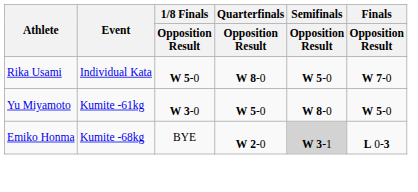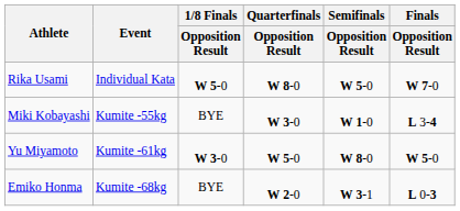 <table class=wikitable style="font-size:90%">
 <tr>
 <th rowspan=2>Athlete</th>
 <th rowspan=2>Event</th>
 <th>1/8 Finals</th>
 <th>Quarterfinals</th>
 <th>Semifinals</th>
 <th>Finals</th>
 </tr>
 <tr>
 <th>Opposition<br>Result</th>
 <th>Opposition<br>Result</th>
 <th>Opposition<br>Result</th>
 <th>Opposition<br>Result</th>
 </tr>
 <tr>
 <td><a href='#'>Rika Usami</a></td>
 <td><a href='#'>Individual Kata</a></td>
 <td align=center><br><strong>W</strong> <strong>5</strong>-0</td>
 <td align=center><br><strong>W</strong> <strong>8</strong>-0</td>
 <td align=center><br><strong>W</strong> <strong>5</strong>-0</td>
 <td align=center><br><strong>W</strong> <strong>7</strong>-0<br></td>
 </tr>
 <tr>
+<td><a href='#'>Miki Kobayashi</a></td>
+<td><a href='#'>Kumite -55kg</a></td>
+<td align=center>BYE</td>
+<td align=center><br><strong>W</strong> <strong>3</strong>-0</td>
+<td align=center><br><strong>W</strong> <strong>1</strong>-0</td>
+<td align=center><br><strong>L</strong> 3-<strong>4</strong><br></td>
+</tr>
+<tr>
 <td><a href='#'>Yu Miyamoto</a></td>
 <td><a href='#'>Kumite -61kg</a></td>
 <td align=center><br><strong>W</strong> <strong>3</strong>-0</td>
 <td align=center><br><strong>W</strong> <strong>5</strong>-0</td>
 <td align=center><br><strong>W</strong> <strong>8</strong>-0</td>
 <td align=center><br><strong>W</strong> <strong>5</strong>-0<br></td>
 </tr>
 <tr>
 <td><a href='#'>Emiko Honma</a></td>
 <td><a href='#'>Kumite -68kg</a></td>
 <td align=center>BYE</td>
 <td align=center><br><strong>W</strong> <strong>2</strong>-0</td>
-<td align=center style="background: lightgrey;"><br><strong>W</strong> <strong>3</strong>-1</td>
+<td align=center><br><strong>W</strong> <strong>3</strong>-1</td>
 <td align=center><br><strong>L</strong> 0-<strong>3</strong><br></td>
 </tr>
 </table>
